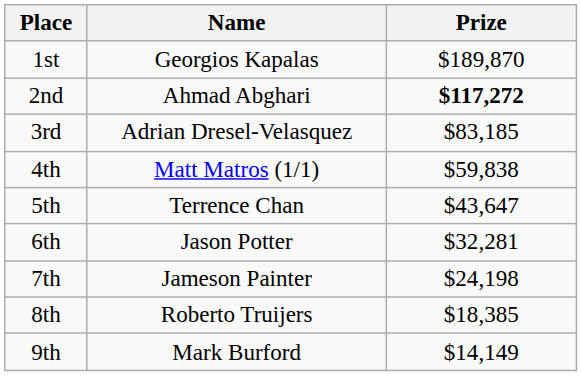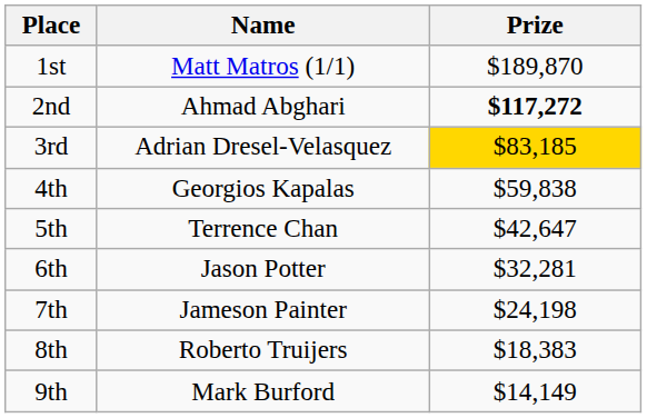 <table class="wikitable">
 <tr>
 <th width="50">Place</th>
 <th width="200">Name</th>
 <th width="125">Prize</th>
 </tr>
 <tr>
 <td align = "center">1st</td>
-<td align = "center">Georgios Kapalas</td>
+<td align = "center"><a href='#'>Matt Matros</a> (1/1)</td>
 <td align = "center">$189,870</td>
 </tr>
 <tr>
 <td align = "center">2nd</td>
 <td align = "center">Ahmad Abghari</td>
 <td align = "center"><strong>$117,272</strong></td>
 </tr>
 <tr>
 <td align = "center">3rd</td>
 <td align = "center">Adrian Dresel-Velasquez</td>
-<td align = "center">$83,185</td>
+<td align = "center" style="background: gold;">$83,185</td>
 </tr>
 <tr>
 <td align = "center">4th</td>
-<td align = "center"><a href='#'>Matt Matros</a> (1/1)</td>
+<td align = "center">Georgios Kapalas</td>
 <td align = "center">$59,838</td>
 </tr>
 <tr>
 <td align = "center">5th</td>
 <td align = "center">Terrence Chan</td>
-<td align = "center">$43,647</td>
+<td align = "center">$42,647</td>
 </tr>
 <tr>
 <td align = "center">6th</td>
 <td align = "center">Jason Potter</td>
 <td align = "center">$32,281</td>
 </tr>
 <tr>
 <td align = "center">7th</td>
 <td align = "center">Jameson Painter</td>
 <td align = "center">$24,198</td>
 </tr>
 <tr>
 <td align = "center">8th</td>
 <td align = "center">Roberto Truijers</td>
-<td align = "center">$18,385</td>
+<td align = "center">$18,383</td>
 </tr>
 <tr>
 <td align = "center">9th</td>
 <td align = "center">Mark Burford</td>
 <td align = "center">$14,149</td>
 </tr>
 </table>
